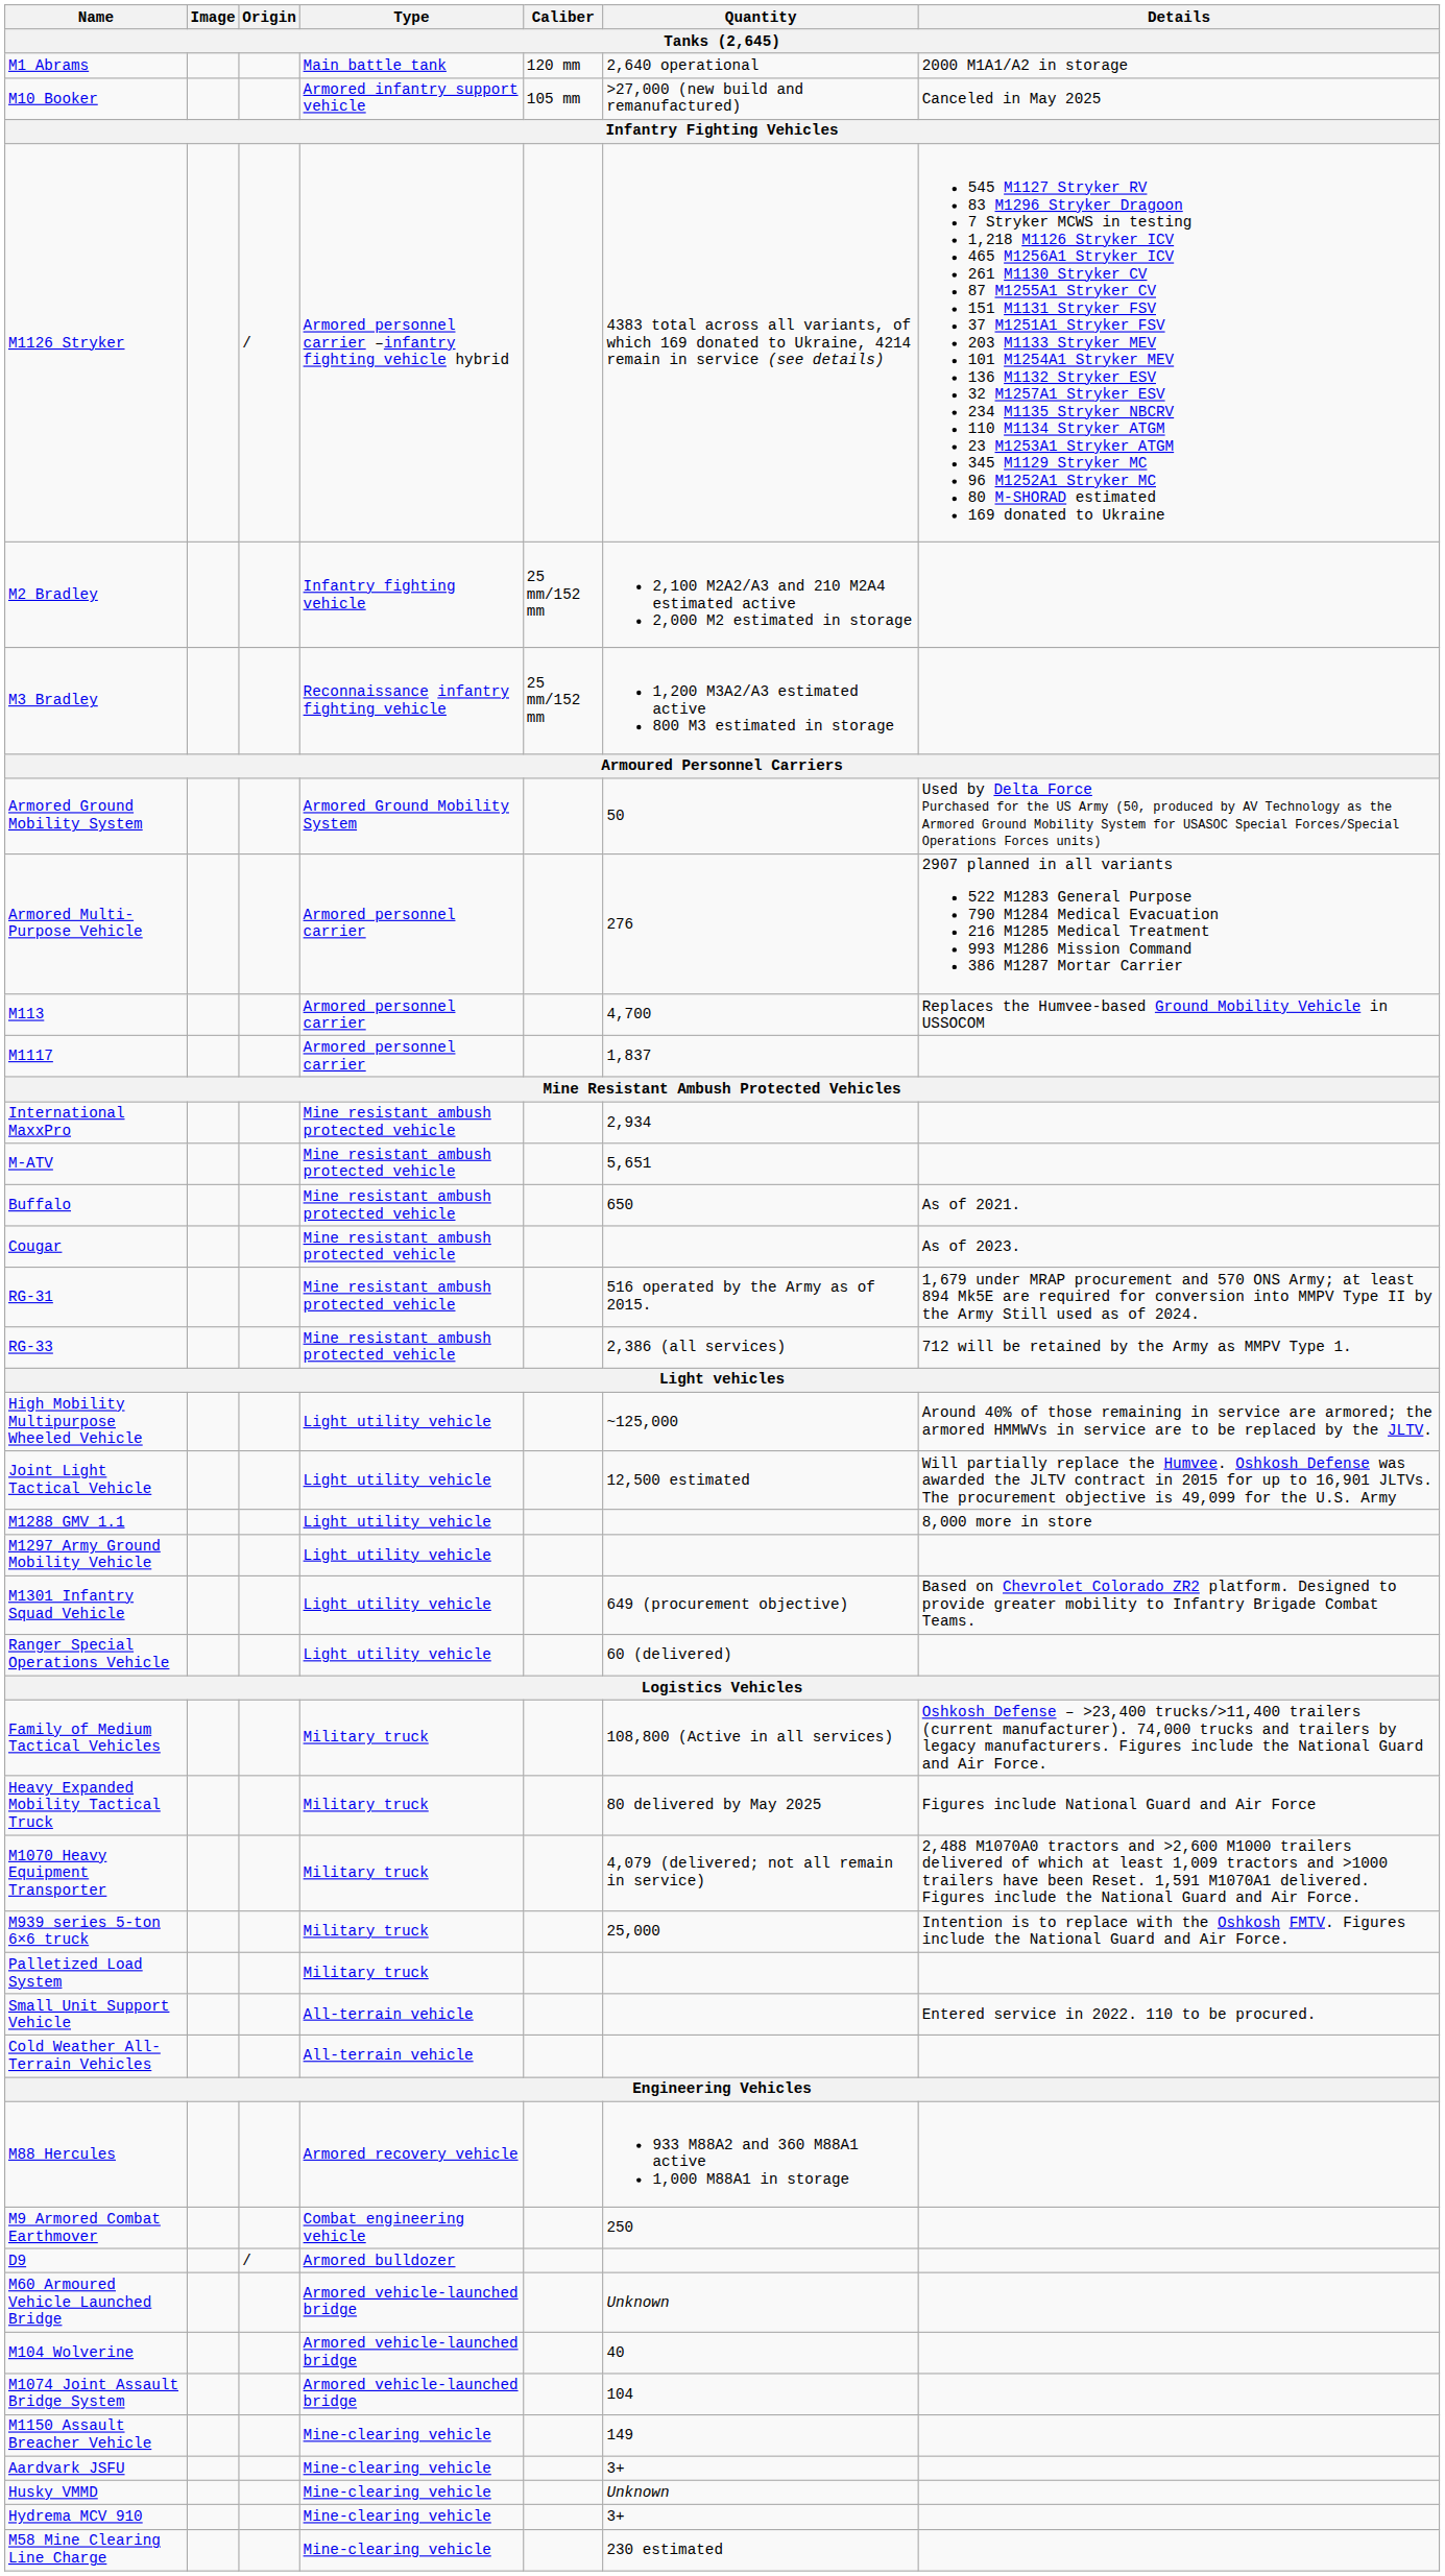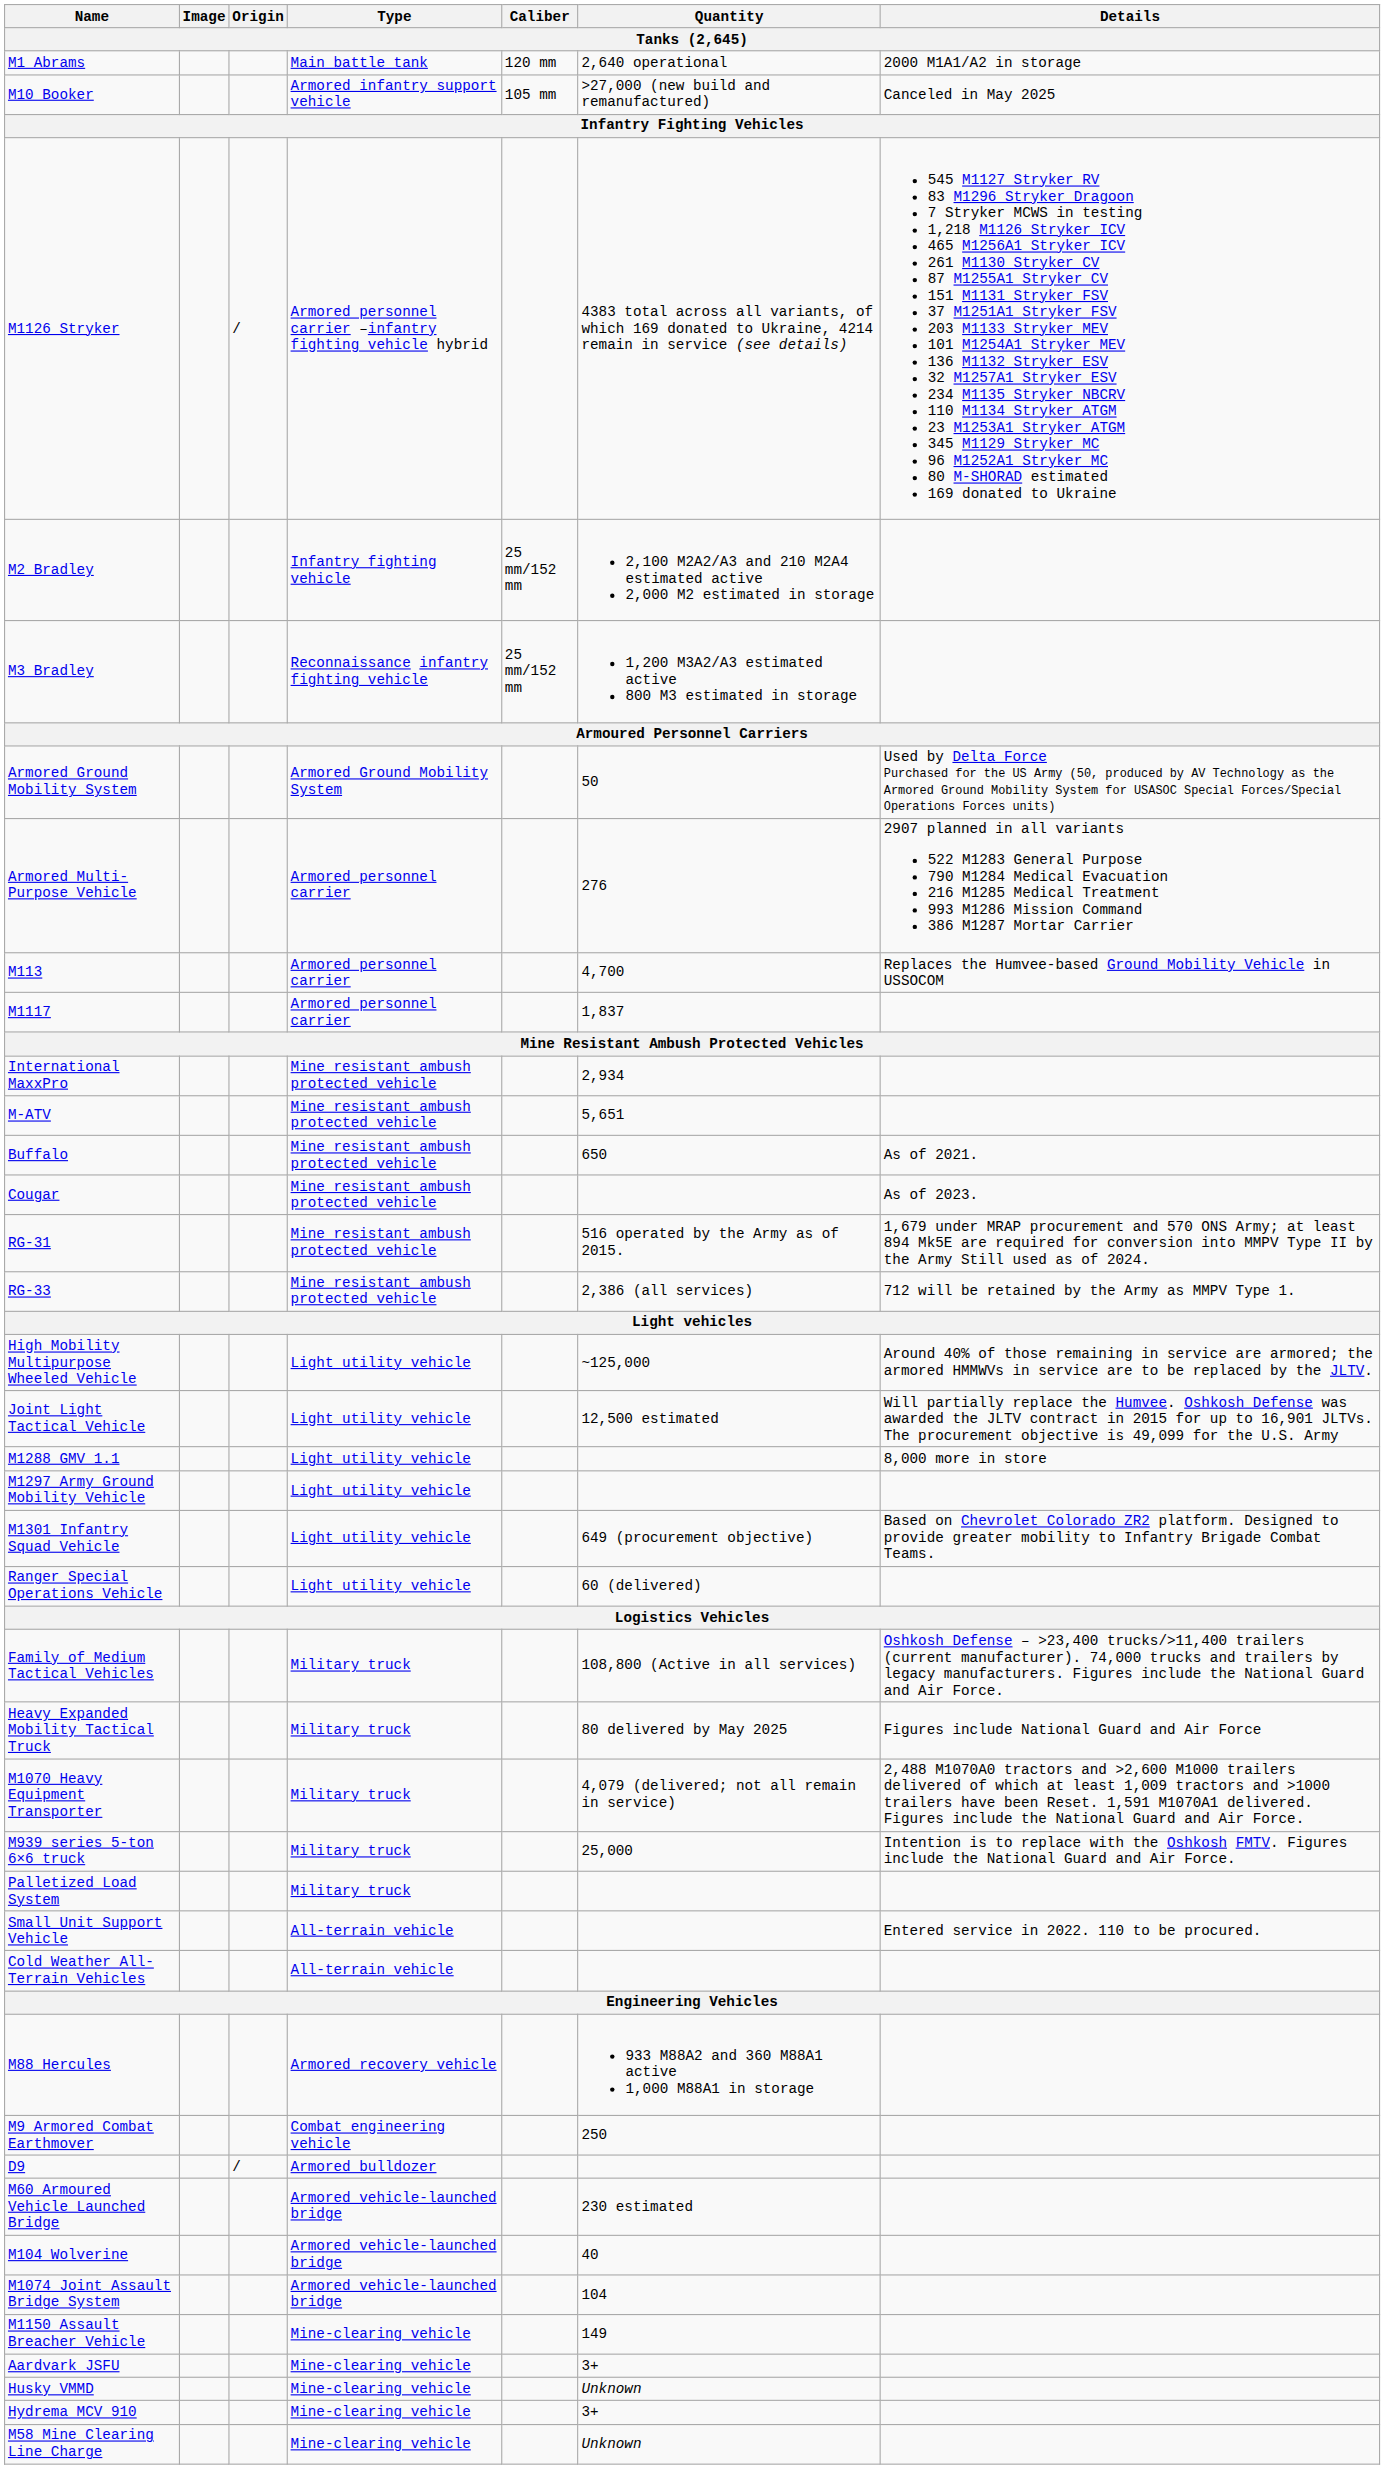 <table class="wikitable">
 <tr>
 <th>Name</th>
 <th>Image</th>
 <th>Origin</th>
 <th>Type</th>
 <th>Caliber</th>
 <th>Quantity</th>
 <th>Details</th>
 </tr>
 <tr>
 <th colspan="7">Tanks (2,645)</th>
 </tr>
 <tr>
 <td><a href='#'>M1 Abrams</a></td>
 <td></td>
 <td></td>
 <td><a href='#'>Main battle tank</a></td>
 <td>120 mm</td>
 <td>2,640 operational</td>
 <td>2000 M1A1/A2 in storage</td>
 </tr>
 <tr>
 <td><a href='#'>M10 Booker</a></td>
 <td></td>
 <td></td>
 <td><a href='#'>Armored infantry support vehicle</a></td>
 <td>105 mm</td>
 <td>>27,000 (new build and remanufactured)</td>
 <td>Canceled in May 2025 </td>
 </tr>
 <tr>
 <th colspan="7">Infantry Fighting Vehicles</th>
 </tr>
 <tr>
 <td><a href='#'>M1126 Stryker</a></td>
 <td></td>
 <td> / </td>
 <td><a href='#'>Armored personnel carrier</a> –<a href='#'>infantry fighting vehicle</a> hybrid</td>
 <td></td>
 <td>4383 total across all variants, of which 169 donated to Ukraine, 4214 remain in service <em>(see details)</em></td>
 <td><br><ul><li>545 <a href='#'>M1127 Stryker RV</a></li><li>83 <a href='#'>M1296 Stryker Dragoon</a></li><li>7 Stryker MCWS in testing</li><li>1,218 <a href='#'>M1126 Stryker ICV</a></li><li>465 <a href='#'>M1256A1 Stryker ICV</a></li><li>261 <a href='#'>M1130 Stryker CV</a></li><li>87 <a href='#'>M1255A1 Stryker CV</a></li><li>151 <a href='#'>M1131 Stryker FSV</a></li><li>37 <a href='#'>M1251A1 Stryker FSV</a></li><li>203 <a href='#'>M1133 Stryker MEV</a></li><li>101 <a href='#'>M1254A1 Stryker MEV</a></li><li>136 <a href='#'>M1132 Stryker ESV</a></li><li>32 <a href='#'>M1257A1 Stryker ESV</a></li><li>234 <a href='#'>M1135 Stryker NBCRV</a></li><li>110 <a href='#'>M1134 Stryker ATGM</a></li><li>23 <a href='#'>M1253A1 Stryker ATGM</a></li><li>345 <a href='#'>M1129 Stryker MC</a></li><li>96 <a href='#'>M1252A1 Stryker MC</a></li><li>80 <a href='#'>M-SHORAD</a> estimated</li><li>169 donated to Ukraine</li></ul></td>
 </tr>
 <tr>
 <td><a href='#'>M2 Bradley</a></td>
 <td></td>
 <td></td>
 <td><a href='#'>Infantry fighting vehicle</a></td>
 <td>25 mm/152 mm</td>
 <td><br><ul><li>2,100 M2A2/A3 and 210 M2A4 estimated active</li><li>2,000 M2 estimated in storage</li></ul></td>
 <td></td>
 </tr>
 <tr>
 <td><a href='#'>M3 Bradley</a></td>
 <td></td>
 <td></td>
 <td><a href='#'>Reconnaissance</a> <a href='#'>infantry fighting vehicle</a></td>
 <td>25 mm/152 mm</td>
 <td><br><ul><li>1,200 M3A2/A3 estimated active</li><li>800 M3 estimated in storage</li></ul></td>
 <td></td>
 </tr>
 <tr>
 <th colspan="7">Armoured Personnel Carriers</th>
 </tr>
 <tr>
 <td><a href='#'>Armored Ground Mobility System</a></td>
 <td></td>
 <td></td>
 <td><a href='#'>Armored Ground Mobility System</a></td>
 <td></td>
 <td>50</td>
 <td>Used by <a href='#'>Delta Force</a><br><small>Purchased for the US Army (50, produced by AV Technology as the Armored Ground Mobility System for USASOC Special Forces/Special Operations Forces units)</small></td>
 </tr>
 <tr>
 <td><a href='#'>Armored Multi-Purpose Vehicle</a></td>
 <td></td>
 <td> <br> </td>
 <td><a href='#'>Armored personnel carrier</a></td>
 <td></td>
 <td>276</td>
 <td>2907 planned in all variants<br><ul><li>522 M1283 General Purpose</li><li>790 M1284 Medical Evacuation</li><li>216 M1285 Medical Treatment</li><li>993 M1286 Mission Command</li><li>386 M1287 Mortar Carrier</li></ul></td>
 </tr>
 <tr>
 <td><a href='#'>M113</a></td>
 <td></td>
 <td></td>
 <td><a href='#'>Armored personnel carrier</a></td>
 <td></td>
 <td>4,700</td>
 <td>Replaces the Humvee-based <a href='#'>Ground Mobility Vehicle</a> in USSOCOM</td>
 </tr>
 <tr>
 <td><a href='#'>M1117</a></td>
 <td></td>
 <td></td>
 <td><a href='#'>Armored personnel carrier</a></td>
 <td></td>
 <td>1,837</td>
 <td></td>
 </tr>
 <tr>
 <th colspan="7">Mine Resistant Ambush Protected Vehicles</th>
 </tr>
 <tr>
 <td><a href='#'>International MaxxPro</a></td>
 <td></td>
 <td></td>
 <td><a href='#'>Mine resistant ambush protected vehicle</a></td>
 <td></td>
 <td>2,934</td>
 <td></td>
 </tr>
 <tr>
 <td><a href='#'>M-ATV</a></td>
 <td></td>
 <td></td>
 <td><a href='#'>Mine resistant ambush protected vehicle</a></td>
 <td></td>
 <td>5,651</td>
 <td></td>
 </tr>
 <tr>
 <td><a href='#'>Buffalo</a></td>
 <td></td>
 <td></td>
 <td><a href='#'>Mine resistant ambush protected vehicle</a></td>
 <td></td>
 <td>650</td>
 <td>As of 2021.</td>
 </tr>
 <tr>
 <td><a href='#'>Cougar</a></td>
 <td></td>
 <td></td>
 <td><a href='#'>Mine resistant ambush protected vehicle</a></td>
 <td></td>
 <td></td>
 <td>As of 2023.</td>
 </tr>
 <tr>
 <td><a href='#'>RG-31</a></td>
 <td></td>
 <td></td>
 <td><a href='#'>Mine resistant ambush protected vehicle</a></td>
 <td></td>
 <td>516 operated by the Army as of 2015.</td>
 <td>1,679 under MRAP procurement and 570 ONS Army; at least 894 Mk5E are required for conversion into MMPV Type II by the Army Still used as of 2024.</td>
 </tr>
 <tr>
 <td><a href='#'>RG-33</a></td>
 <td></td>
 <td></td>
 <td><a href='#'>Mine resistant ambush protected vehicle</a></td>
 <td></td>
 <td>2,386 (all services)</td>
 <td>712 will be retained by the Army as MMPV Type 1.</td>
 </tr>
 <tr>
 <th colspan="7">Light vehicles</th>
 </tr>
 <tr>
 <td><a href='#'>High Mobility Multipurpose Wheeled Vehicle</a></td>
 <td></td>
 <td></td>
 <td><a href='#'>Light utility vehicle</a></td>
 <td></td>
 <td>~125,000</td>
 <td>Around 40% of those remaining in service are armored; the armored HMMWVs in service are to be replaced by the <a href='#'>JLTV</a>.</td>
 </tr>
 <tr>
 <td><a href='#'>Joint Light Tactical Vehicle</a></td>
 <td></td>
 <td></td>
 <td><a href='#'>Light utility vehicle</a></td>
 <td></td>
 <td>12,500 estimated</td>
 <td>Will partially replace the <a href='#'>Humvee</a>. <a href='#'>Oshkosh Defense</a> was awarded the JLTV contract in 2015 for up to 16,901 JLTVs. The procurement objective is 49,099 for the U.S. Army</td>
 </tr>
 <tr>
 <td><a href='#'>M1288 GMV 1.1</a></td>
 <td></td>
 <td></td>
 <td><a href='#'>Light utility vehicle</a></td>
 <td></td>
 <td></td>
 <td>8,000 more in store</td>
 </tr>
 <tr>
 <td><a href='#'>M1297 Army Ground Mobility Vehicle</a></td>
 <td></td>
 <td></td>
 <td><a href='#'>Light utility vehicle</a></td>
 <td></td>
 <td></td>
 <td></td>
 </tr>
 <tr>
 <td><a href='#'>M1301 Infantry Squad Vehicle</a></td>
 <td></td>
 <td></td>
 <td><a href='#'>Light utility vehicle</a></td>
 <td></td>
 <td>649 (procurement objective)</td>
 <td>Based on <a href='#'>Chevrolet Colorado ZR2</a> platform. Designed to provide greater mobility to Infantry Brigade Combat Teams.</td>
 </tr>
 <tr>
 <td><a href='#'>Ranger Special Operations Vehicle</a></td>
 <td></td>
 <td></td>
 <td><a href='#'>Light utility vehicle</a></td>
 <td></td>
 <td>60 (delivered)</td>
 <td></td>
 </tr>
 <tr>
 <th colspan="7">Logistics Vehicles</th>
 </tr>
 <tr>
 <td><a href='#'>Family of Medium Tactical Vehicles</a></td>
 <td></td>
 <td></td>
 <td><a href='#'>Military truck</a></td>
 <td></td>
 <td>108,800 (Active in all services)</td>
 <td><a href='#'>Oshkosh Defense</a> – >23,400 trucks/>11,400 trailers (current manufacturer). 74,000 trucks and trailers by legacy manufacturers. Figures include the National Guard and Air Force.</td>
 </tr>
 <tr>
 <td><a href='#'>Heavy Expanded Mobility Tactical Truck</a></td>
 <td></td>
 <td></td>
 <td><a href='#'>Military truck</a></td>
 <td></td>
 <td>80 delivered by May 2025</td>
 <td>Figures include National Guard and Air Force</td>
 </tr>
 <tr>
 <td><a href='#'>M1070 Heavy Equipment Transporter</a></td>
 <td></td>
 <td></td>
 <td><a href='#'>Military truck</a></td>
 <td></td>
 <td>4,079 (delivered; not all remain in service)</td>
 <td>2,488 M1070A0 tractors and >2,600 M1000 trailers delivered of which at least 1,009 tractors and >1000 trailers have been Reset. 1,591 M1070A1 delivered. Figures include the National Guard and Air Force.</td>
 </tr>
 <tr>
 <td><a href='#'>M939 series 5-ton 6×6 truck</a></td>
 <td></td>
 <td></td>
 <td><a href='#'>Military truck</a></td>
 <td></td>
 <td>25,000</td>
 <td>Intention is to replace with the <a href='#'>Oshkosh</a> <a href='#'>FMTV</a>. Figures include the National Guard and Air Force.</td>
 </tr>
 <tr>
 <td><a href='#'>Palletized Load System</a></td>
 <td></td>
 <td></td>
 <td><a href='#'>Military truck</a></td>
 <td></td>
 <td></td>
 <td></td>
 </tr>
 <tr>
 <td><a href='#'>Small Unit Support Vehicle</a></td>
 <td></td>
 <td></td>
 <td><a href='#'>All-terrain vehicle</a></td>
 <td></td>
 <td></td>
 <td>Entered service in 2022. 110 to be procured.</td>
 </tr>
 <tr>
 <td><a href='#'>Cold Weather All-Terrain Vehicles</a></td>
 <td></td>
 <td></td>
 <td><a href='#'>All-terrain vehicle</a></td>
 <td></td>
 <td></td>
 <td></td>
 </tr>
 <tr>
 <th colspan="7">Engineering Vehicles</th>
 </tr>
 <tr>
 <td><a href='#'>M88 Hercules</a></td>
 <td></td>
 <td></td>
 <td><a href='#'>Armored recovery vehicle</a></td>
 <td></td>
 <td><br><ul><li>933 M88A2 and 360 M88A1 active</li><li>1,000 M88A1 in storage</li></ul></td>
 <td></td>
 </tr>
 <tr>
 <td><a href='#'>M9 Armored Combat Earthmover</a></td>
 <td></td>
 <td></td>
 <td><a href='#'>Combat engineering vehicle</a></td>
 <td></td>
 <td>250</td>
 <td></td>
 </tr>
 <tr>
 <td><a href='#'>D9</a></td>
 <td></td>
 <td> /<br></td>
 <td><a href='#'>Armored bulldozer</a></td>
 <td></td>
 <td></td>
 <td></td>
 </tr>
 <tr>
 <td><a href='#'>M60 Armoured Vehicle Launched Bridge</a></td>
 <td></td>
 <td></td>
 <td><a href='#'>Armored vehicle-launched bridge</a></td>
 <td></td>
-<td><em>Unknown</em></td>
+<td>230 estimated</td>
 <td></td>
 </tr>
 <tr>
 <td><a href='#'>M104 Wolverine</a></td>
 <td></td>
 <td></td>
 <td><a href='#'>Armored vehicle-launched bridge</a></td>
 <td></td>
 <td>40</td>
 <td></td>
 </tr>
 <tr>
 <td><a href='#'>M1074 Joint Assault Bridge System</a></td>
 <td></td>
 <td></td>
 <td><a href='#'>Armored vehicle-launched bridge</a></td>
 <td></td>
 <td>104</td>
 <td></td>
 </tr>
 <tr>
 <td><a href='#'>M1150 Assault Breacher Vehicle</a></td>
 <td></td>
 <td></td>
 <td><a href='#'>Mine-clearing vehicle</a></td>
 <td></td>
 <td>149</td>
 <td></td>
 </tr>
 <tr>
 <td><a href='#'>Aardvark JSFU</a></td>
 <td></td>
 <td></td>
 <td><a href='#'>Mine-clearing vehicle</a></td>
 <td></td>
 <td>3+</td>
 <td></td>
 </tr>
 <tr>
 <td><a href='#'>Husky VMMD</a></td>
 <td></td>
 <td></td>
 <td><a href='#'>Mine-clearing vehicle</a></td>
 <td></td>
 <td><em>Unknown</em></td>
 <td></td>
 </tr>
 <tr>
 <td><a href='#'>Hydrema MCV 910</a></td>
 <td></td>
 <td></td>
 <td><a href='#'>Mine-clearing vehicle</a></td>
 <td></td>
 <td>3+</td>
 <td></td>
 </tr>
 <tr>
 <td><a href='#'>M58 Mine Clearing Line Charge</a></td>
 <td></td>
 <td></td>
 <td><a href='#'>Mine-clearing vehicle</a></td>
 <td></td>
-<td>230 estimated</td>
+<td><em>Unknown</em></td>
 <td></td>
 </tr>
 </table>
